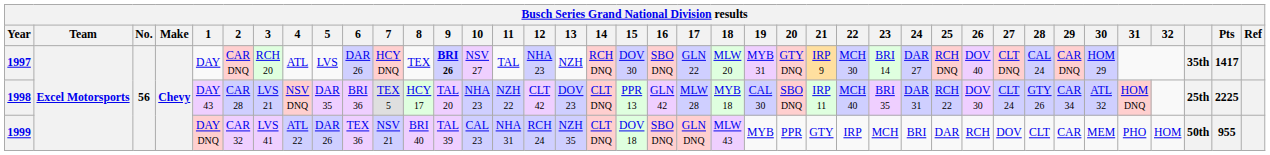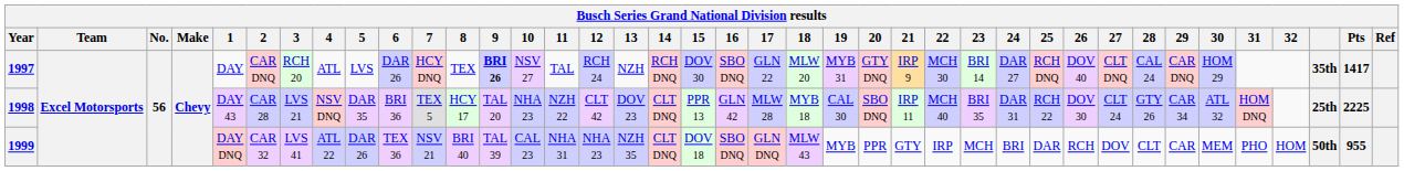 <table class="wikitable" style="text-align:center; font-size:75%">
 <tr>
 <th colspan=42><a href='#'>Busch Series Grand National Division</a> results</th>
 </tr>
 <tr>
 <th>Year</th>
 <th>Team</th>
 <th>No.</th>
 <th>Make</th>
 <th>1</th>
 <th>2</th>
 <th>3</th>
 <th>4</th>
 <th>5</th>
 <th>6</th>
 <th>7</th>
 <th>8</th>
 <th>9</th>
 <th>10</th>
 <th>11</th>
 <th>12</th>
 <th>13</th>
 <th>14</th>
 <th>15</th>
 <th>16</th>
 <th>17</th>
 <th>18</th>
 <th>19</th>
 <th>20</th>
 <th>21</th>
 <th>22</th>
 <th>23</th>
 <th>24</th>
 <th>25</th>
 <th>26</th>
 <th>27</th>
 <th>28</th>
 <th>29</th>
 <th>30</th>
 <th>31</th>
 <th>32</th>
 <th></th>
 <th>Pts</th>
 <th>Ref</th>
 </tr>
 <tr>
 <th><a href='#'>1997</a></th>
 <th rowspan=3><a href='#'>Excel Motorsports</a></th>
 <th rowspan=3>56</th>
 <th rowspan=3><a href='#'>Chevy</a></th>
 <td><a href='#'>DAY</a></td>
 <td style="background:#FFCFCF;"><a href='#'>CAR</a><br><small>DNQ</small></td>
 <td style="background:#DFFFDF;"><a href='#'>RCH</a><br><small>20</small></td>
 <td><a href='#'>ATL</a></td>
 <td><a href='#'>LVS</a></td>
 <td style="background:#CFCFFF;"><a href='#'>DAR</a><br><small>26</small></td>
 <td style="background:#FFCFCF;"><a href='#'>HCY</a><br><small>DNQ</small></td>
 <td><a href='#'>TEX</a></td>
 <td style="background:#CFCFFF;"><strong><a href='#'>BRI</a><br><small>26</small></strong></td>
 <td style="background:#EFCFFF;"><a href='#'>NSV</a><br><small>27</small></td>
 <td><a href='#'>TAL</a></td>
-<td style="background:#CFCFFF;"><a href='#'>NHA</a><br><small>23</small></td>
+<td style="background:#CFCFFF;"><a href='#'>RCH</a><br><small>24</small></td>
 <td><a href='#'>NZH</a></td>
 <td style="background:#FFCFCF;"><a href='#'>RCH</a><br><small>DNQ</small></td>
 <td style="background:#CFCFFF;"><a href='#'>DOV</a><br><small>30</small></td>
 <td style="background:#FFCFCF;"><a href='#'>SBO</a><br><small>DNQ</small></td>
 <td style="background:#CFCFFF;"><a href='#'>GLN</a><br><small>22</small></td>
 <td style="background:#DFFFDF;"><a href='#'>MLW</a><br><small>20</small></td>
 <td style="background:#EFCFFF;"><a href='#'>MYB</a><br><small>31</small></td>
 <td style="background:#FFCFCF;"><a href='#'>GTY</a><br><small>DNQ</small></td>
 <td style="background:#FFDF9F;"><a href='#'>IRP</a><br><small>9</small></td>
 <td style="background:#CFCFFF;"><a href='#'>MCH</a><br><small>30</small></td>
 <td style="background:#DFFFDF;"><a href='#'>BRI</a><br><small>14</small></td>
 <td style="background:#CFCFFF;"><a href='#'>DAR</a><br><small>27</small></td>
 <td style="background:#FFCFCF;"><a href='#'>RCH</a><br><small>DNQ</small></td>
 <td style="background:#EFCFFF;"><a href='#'>DOV</a><br><small>40</small></td>
 <td style="background:#FFCFCF;"><a href='#'>CLT</a><br><small>DNQ</small></td>
 <td style="background:#CFCFFF;"><a href='#'>CAL</a><br><small>24</small></td>
 <td style="background:#FFCFCF;"><a href='#'>CAR</a><br><small>DNQ</small></td>
 <td style="background:#CFCFFF;"><a href='#'>HOM</a><br><small>29</small></td>
 <td colspan=2></td>
 <th>35th</th>
 <th>1417</th>
 <th></th>
 </tr>
 <tr>
 <th><a href='#'>1998</a></th>
 <td style="background:#EFCFFF;"><a href='#'>DAY</a><br><small>43</small></td>
 <td style="background:#CFCFFF;"><a href='#'>CAR</a><br><small>28</small></td>
 <td style="background:#CFCFFF;"><a href='#'>LVS</a><br><small>21</small></td>
 <td style="background:#FFCFCF;"><a href='#'>NSV</a><br><small>DNQ</small></td>
 <td style="background:#EFCFFF;"><a href='#'>DAR</a><br><small>35</small></td>
 <td style="background:#EFCFFF;"><a href='#'>BRI</a><br><small>36</small></td>
 <td style="background:#DFDFDF;"><a href='#'>TEX</a><br><small>5</small></td>
 <td style="background:#DFFFDF;"><a href='#'>HCY</a><br><small>17</small></td>
 <td style="background:#EFCFFF;"><a href='#'>TAL</a><br><small>20</small></td>
 <td style="background:#CFCFFF;"><a href='#'>NHA</a><br><small>23</small></td>
 <td style="background:#CFCFFF;"><a href='#'>NZH</a><br><small>22</small></td>
 <td style="background:#EFCFFF;"><a href='#'>CLT</a><br><small>42</small></td>
 <td style="background:#CFCFFF;"><a href='#'>DOV</a><br><small>23</small></td>
 <td style="background:#FFCFCF;"><a href='#'>CLT</a><br><small>DNQ</small></td>
 <td style="background:#DFFFDF;"><a href='#'>PPR</a><br><small>13</small></td>
 <td style="background:#EFCFFF;"><a href='#'>GLN</a><br><small>42</small></td>
 <td style="background:#CFCFFF;"><a href='#'>MLW</a><br><small>28</small></td>
 <td style="background:#DFFFDF;"><a href='#'>MYB</a><br><small>18</small></td>
 <td style="background:#CFCFFF;"><a href='#'>CAL</a><br><small>30</small></td>
 <td style="background:#FFCFCF;"><a href='#'>SBO</a><br><small>DNQ</small></td>
 <td style="background:#DFFFDF;"><a href='#'>IRP</a><br><small>11</small></td>
 <td style="background:#CFCFFF;"><a href='#'>MCH</a><br><small>40</small></td>
 <td style="background:#EFCFFF;"><a href='#'>BRI</a><br><small>35</small></td>
 <td style="background:#CFCFFF;"><a href='#'>DAR</a><br><small>31</small></td>
 <td style="background:#CFCFFF;"><a href='#'>RCH</a><br><small>22</small></td>
 <td style="background:#EFCFFF;"><a href='#'>DOV</a><br><small>30</small></td>
 <td style="background:#CFCFFF;"><a href='#'>CLT</a><br><small>24</small></td>
 <td style="background:#CFCFFF;"><a href='#'>GTY</a><br><small>26</small></td>
 <td style="background:#CFCFFF;"><a href='#'>CAR</a><br><small>34</small></td>
 <td style="background:#CFCFFF;"><a href='#'>ATL</a><br><small>32</small></td>
 <td style="background:#FFCFCF;"><a href='#'>HOM</a><br><small>DNQ</small></td>
 <td></td>
 <th>25th</th>
 <th>2225</th>
 <th></th>
 </tr>
 <tr>
 <th><a href='#'>1999</a></th>
 <td style="background:#FFCFCF;"><a href='#'>DAY</a><br><small>DNQ</small></td>
 <td style="background:#EFCFFF;"><a href='#'>CAR</a><br><small>32</small></td>
 <td style="background:#EFCFFF;"><a href='#'>LVS</a><br><small>41</small></td>
 <td style="background:#CFCFFF;"><a href='#'>ATL</a><br><small>22</small></td>
 <td style="background:#CFCFFF;"><a href='#'>DAR</a><br><small>26</small></td>
 <td style="background:#EFCFFF;"><a href='#'>TEX</a><br><small>36</small></td>
 <td style="background:#CFCFFF;"><a href='#'>NSV</a><br><small>21</small></td>
 <td style="background:#EFCFFF;"><a href='#'>BRI</a><br><small>40</small></td>
 <td style="background:#EFCFFF;"><a href='#'>TAL</a><br><small>39</small></td>
 <td style="background:#CFCFFF;"><a href='#'>CAL</a><br><small>23</small></td>
 <td style="background:#CFCFFF;"><a href='#'>NHA</a><br><small>31</small></td>
-<td style="background:#CFCFFF;"><a href='#'>RCH</a><br><small>24</small></td>
+<td style="background:#CFCFFF;"><a href='#'>NHA</a><br><small>23</small></td>
 <td style="background:#CFCFFF;"><a href='#'>NZH</a><br><small>35</small></td>
 <td style="background:#FFCFCF;"><a href='#'>CLT</a><br><small>DNQ</small></td>
 <td style="background:#DFFFDF;"><a href='#'>DOV</a><br><small>18</small></td>
 <td style="background:#FFCFCF;"><a href='#'>SBO</a><br><small>DNQ</small></td>
 <td style="background:#FFCFCF;"><a href='#'>GLN</a><br><small>DNQ</small></td>
 <td style="background:#EFCFFF;"><a href='#'>MLW</a><br><small>43</small></td>
 <td><a href='#'>MYB</a></td>
 <td><a href='#'>PPR</a></td>
 <td><a href='#'>GTY</a></td>
 <td><a href='#'>IRP</a></td>
 <td><a href='#'>MCH</a></td>
 <td><a href='#'>BRI</a></td>
 <td><a href='#'>DAR</a></td>
 <td><a href='#'>RCH</a></td>
 <td><a href='#'>DOV</a></td>
 <td><a href='#'>CLT</a></td>
 <td><a href='#'>CAR</a></td>
 <td><a href='#'>MEM</a></td>
 <td><a href='#'>PHO</a></td>
 <td><a href='#'>HOM</a></td>
 <th>50th</th>
 <th>955</th>
 <th></th>
 </tr>
 </table>
